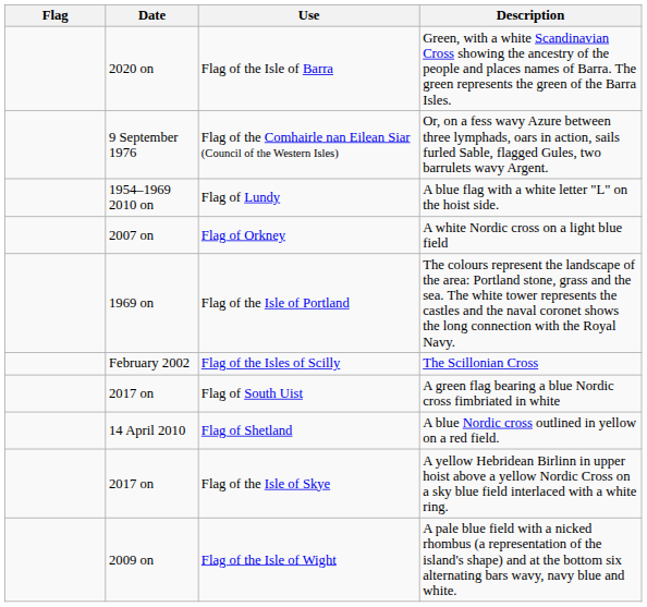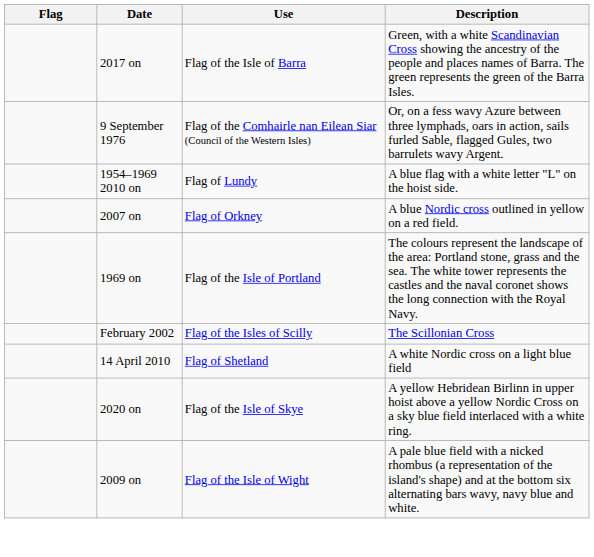 <table class="wikitable">
 <tr style="background:#efefef;">
 <th style="width:110px;">Flag</th>
 <th style="width:100px;">Date</th>
 <th style="width:250px;">Use</th>
 <th style="width:250px;">Description</th>
 </tr>
 <tr>
 <td></td>
-<td>2020 on</td>
+<td>2017 on</td>
 <td>Flag of the Isle of <a href='#'>Barra</a></td>
 <td>Green, with a white <a href='#'>Scandinavian Cross</a> showing the ancestry of the people and places names of Barra.  The green represents the green of the Barra Isles.</td>
 </tr>
 <tr>
 <td></td>
 <td>9 September 1976</td>
 <td>Flag of the <a href='#'>Comhairle nan Eilean Siar</a> <small>(Council of the Western Isles)</small></td>
 <td>Or, on a fess wavy Azure between three lymphads, oars in action, sails furled Sable, flagged Gules, two barrulets wavy Argent.</td>
 </tr>
 <tr>
 <td></td>
 <td>1954–1969<br>2010 on</td>
 <td>Flag of <a href='#'>Lundy</a></td>
 <td>A blue flag with a white letter "L" on the hoist side.</td>
 </tr>
 <tr>
 <td></td>
 <td>2007 on</td>
 <td><a href='#'>Flag of Orkney</a></td>
-<td>A white Nordic cross on a light blue field</td>
+<td>A blue <a href='#'>Nordic cross</a> outlined in yellow on a red field.</td>
 </tr>
 <tr>
 <td></td>
 <td>1969 on</td>
 <td>Flag of the <a href='#'>Isle of Portland</a> </td>
 <td>The colours represent the landscape of the area: Portland stone, grass and the sea. The white tower represents the castles and the naval coronet shows the long connection with the Royal Navy.</td>
 </tr>
 <tr>
 <td></td>
 <td>February 2002</td>
 <td><a href='#'>Flag of the Isles of Scilly</a></td>
 <td><a href='#'>The Scillonian Cross</a></td>
 </tr>
 <tr>
 <td></td>
-<td>2017 on</td>
-<td>Flag of <a href='#'>South Uist</a></td>
-<td>A green flag bearing a blue Nordic cross fimbriated in white</td>
+<td>14 April 2010</td>
+<td><a href='#'>Flag of Shetland</a></td>
+<td>A white Nordic cross on a light blue field</td>
 </tr>
 <tr>
 <td></td>
-<td>14 April 2010</td>
-<td><a href='#'>Flag of Shetland</a></td>
-<td>A blue <a href='#'>Nordic cross</a> outlined in yellow on a red field.</td>
-</tr>
-<tr>
-<td></td>
-<td>2017 on</td>
+<td>2020 on</td>
 <td>Flag of the <a href='#'>Isle of Skye</a></td>
 <td>A yellow Hebridean Birlinn in upper hoist above a yellow Nordic Cross on a sky blue field interlaced with a white ring.</td>
 </tr>
 <tr>
 <td></td>
 <td>2009 on</td>
 <td><a href='#'>Flag of the Isle of Wight</a></td>
 <td>A pale blue field with a nicked rhombus (a representation of the island's shape) and at the bottom six alternating bars wavy, navy blue and white.</td>
 </tr>
 </table>
